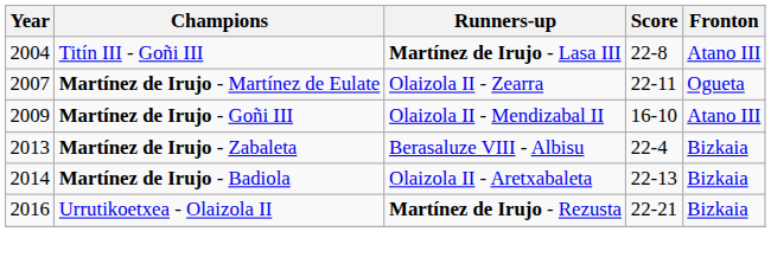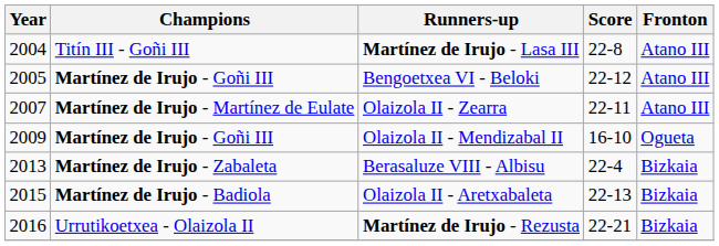 <table class="wikitable">
 <tr>
 <th>Year</th>
 <th>Champions</th>
 <th>Runners-up</th>
 <th>Score</th>
 <th>Fronton</th>
 </tr>
 <tr>
 <td>2004</td>
 <td><a href='#'>Titín III</a> - <a href='#'>Goñi III</a></td>
 <td><strong>Martínez de Irujo</strong> - <a href='#'>Lasa III</a></td>
 <td>22-8</td>
 <td><a href='#'>Atano III</a></td>
 </tr>
 <tr>
+<td>2005</td>
+<td><strong>Martínez de Irujo</strong> - <a href='#'>Goñi III</a></td>
+<td><a href='#'>Bengoetxea VI</a> - <a href='#'>Beloki</a></td>
+<td>22-12</td>
+<td><a href='#'>Atano III</a></td>
+</tr>
+<tr>
 <td>2007</td>
 <td><strong>Martínez de Irujo</strong> - <a href='#'>Martínez de Eulate</a></td>
 <td><a href='#'>Olaizola II</a> - <a href='#'>Zearra</a></td>
 <td>22-11</td>
-<td><a href='#'>Ogueta</a></td>
+<td><a href='#'>Atano III</a></td>
 </tr>
 <tr>
 <td>2009</td>
 <td><strong>Martínez de Irujo</strong> - <a href='#'>Goñi III</a></td>
 <td><a href='#'>Olaizola II</a> - <a href='#'>Mendizabal II</a></td>
 <td>16-10</td>
-<td><a href='#'>Atano III</a></td>
+<td><a href='#'>Ogueta</a></td>
 </tr>
 <tr>
 <td>2013</td>
 <td><strong>Martínez de Irujo</strong> - <a href='#'>Zabaleta</a></td>
 <td><a href='#'>Berasaluze VIII</a> - <a href='#'>Albisu</a></td>
 <td>22-4</td>
 <td><a href='#'>Bizkaia</a></td>
 </tr>
 <tr>
-<td>2014</td>
+<td>2015</td>
 <td><strong>Martínez de Irujo</strong> - <a href='#'>Badiola</a></td>
 <td><a href='#'>Olaizola II</a> - <a href='#'>Aretxabaleta</a></td>
 <td>22-13</td>
 <td><a href='#'>Bizkaia</a></td>
 </tr>
 <tr>
 <td>2016</td>
 <td><a href='#'>Urrutikoetxea</a> - <a href='#'>Olaizola II</a></td>
 <td><strong>Martínez de Irujo</strong> - <a href='#'>Rezusta</a></td>
 <td>22-21</td>
 <td><a href='#'>Bizkaia</a></td>
 </tr>
 <tr>
 </tr>
 </table>
